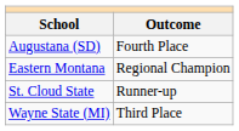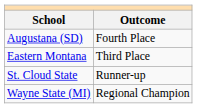 <table class="wikitable" style="float:left; margin-right:1em;">
 <tr>
 <th colspan="3" style="background:#ffdead;"></th>
 </tr>
 <tr>
 <th>School</th>
 <th>Outcome</th>
 </tr>
 <tr>
 <td><a href='#'>Augustana (SD)</a></td>
 <td>Fourth Place</td>
 </tr>
 <tr>
 <td><a href='#'>Eastern Montana</a></td>
-<td>Regional Champion</td>
+<td>Third Place</td>
 </tr>
 <tr>
 <td><a href='#'>St. Cloud State</a></td>
 <td>Runner-up</td>
 </tr>
 <tr>
 <td><a href='#'>Wayne State (MI)</a></td>
-<td>Third Place</td>
+<td>Regional Champion</td>
 </tr>
 </table>
